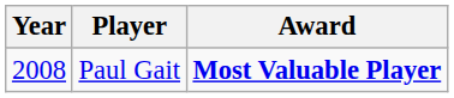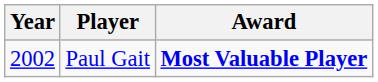 <table class="wikitable">
 <tr>
 <th>Year</th>
 <th>Player</th>
 <th>Award</th>
 </tr>
 <tr>
-<td><a href='#'>2008</a></td>
+<td><a href='#'>2002</a></td>
 <td><a href='#'>Paul Gait</a></td>
 <td><strong><a href='#'>Most Valuable Player</a></strong></td>
 </tr>
 </table>
